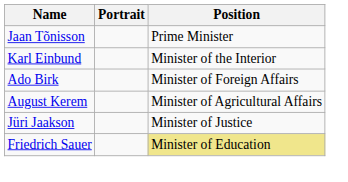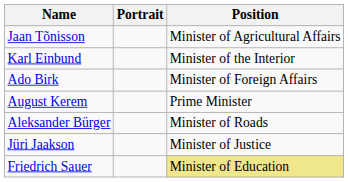 <table class="wikitable">
 <tr>
 <th>Name</th>
 <th>Portrait</th>
 <th>Position</th>
 </tr>
 <tr>
 <td><a href='#'>Jaan Tõnisson</a></td>
 <td></td>
-<td>Prime Minister</td>
+<td>Minister of Agricultural Affairs</td>
 </tr>
 <tr>
 <td><a href='#'>Karl Einbund</a></td>
 <td></td>
 <td>Minister of the Interior</td>
 </tr>
 <tr>
 <td><a href='#'>Ado Birk</a></td>
 <td></td>
 <td>Minister of Foreign Affairs</td>
 </tr>
 <tr>
 <td><a href='#'>August Kerem</a></td>
 <td></td>
-<td>Minister of Agricultural Affairs</td>
+<td>Prime Minister</td>
+</tr>
+<tr>
+<td><a href='#'>Aleksander Bürger</a></td>
+<td></td>
+<td>Minister of Roads</td>
 </tr>
 <tr>
 <td><a href='#'>Jüri Jaakson</a></td>
 <td></td>
 <td>Minister of Justice</td>
 </tr>
 <tr>
 <td><a href='#'>Friedrich Sauer</a></td>
 <td></td>
 <td style="background: khaki;">Minister of Education</td>
 </tr>
 </table>
